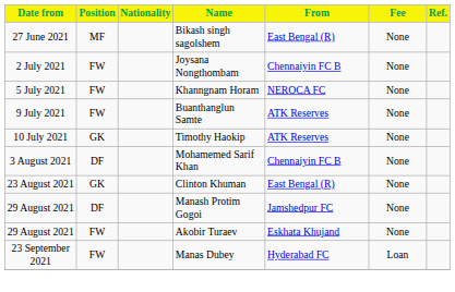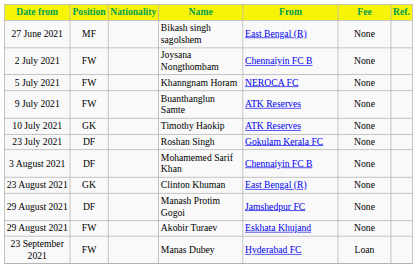 <table class="wikitable"  style="text-align:center; font-size:90%; ">
 <tr>
 <th style="background:#F7F408; color:#00A050; width:120px;">Date from</th>
 <th style="background:#F7F408; color:#00A050; width:50px;">Position</th>
 <th style="background:#F7F408; color:#00A050; width:50px;">Nationality</th>
 <th style="background:#F7F408; color:#00A050; width:150px;">Name</th>
 <th style="background:#F7F408; color:#00A050; width:200px;">From</th>
 <th style="background:#F7F408; color:#00A050; width:110px;">Fee</th>
 <th style="background:#F7F408; color:#00A050; width:25px;">Ref.</th>
 </tr>
 <tr>
 <td>27 June 2021</td>
 <td style="text-align:center;">MF</td>
 <td style="text-align:center;"></td>
 <td style="text-align:left;">Bikash singh sagolshem</td>
 <td style="text-align:left;"> <a href='#'>East Bengal (R)</a></td>
 <td>None</td>
 <td></td>
 </tr>
 <tr>
 <td>2 July 2021</td>
 <td style="text-align:center;">FW</td>
 <td style="text-align:center;"></td>
 <td style="text-align:left;">Joysana Nongthombam</td>
 <td style="text-align:left;"> <a href='#'>Chennaiyin FC B</a></td>
 <td>None</td>
 <td></td>
 </tr>
 <tr>
 <td>5 July 2021</td>
 <td style="text-align:center;">FW</td>
 <td style="text-align:center;"></td>
 <td style="text-align:left;">Khanngnam Horam</td>
 <td style="text-align:left;"> <a href='#'>NEROCA FC</a></td>
 <td>None</td>
 <td></td>
 </tr>
 <tr>
 <td>9 July 2021</td>
 <td style="text-align:center;">FW</td>
 <td style="text-align:center;"></td>
 <td style="text-align:left;">Buanthanglun Samte</td>
 <td style="text-align:left;"> <a href='#'>ATK Reserves</a></td>
 <td>None</td>
 <td></td>
 </tr>
 <tr>
 <td>10 July 2021</td>
 <td style="text-align:center;">GK</td>
 <td style="text-align:center;"></td>
 <td style="text-align:left;">Timothy Haokip</td>
 <td style="text-align:left;"> <a href='#'>ATK Reserves</a></td>
 <td>None</td>
 <td></td>
 </tr>
 <tr>
+<td>23 July 2021</td>
+<td style="text-align:center;">DF</td>
+<td style="text-align:center;"></td>
+<td style="text-align:left;">Roshan Singh</td>
+<td style="text-align:left;"> <a href='#'>Gokulam Kerala FC</a></td>
+<td>None</td>
+<td></td>
+</tr>
+<tr>
 <td>3 August 2021</td>
 <td style="text-align:center;">DF</td>
 <td style="text-align:center;"></td>
 <td style="text-align:left;">Mohamemed Sarif Khan</td>
 <td style="text-align:left;"> <a href='#'>Chennaiyin FC B</a></td>
 <td>None</td>
 <td></td>
 </tr>
 <tr>
 <td>23 August 2021</td>
 <td style="text-align:center;">GK</td>
 <td style="text-align:center;"></td>
 <td style="text-align:left;">Clinton Khuman</td>
 <td style="text-align:left;"> <a href='#'>East Bengal (R)</a></td>
 <td>None</td>
 <td></td>
 </tr>
 <tr>
 <td>29 August 2021</td>
 <td style="text-align:center;">DF</td>
 <td style="text-align:center;"></td>
 <td style="text-align:left;">Manash Protim Gogoi</td>
 <td style="text-align:left;"> <a href='#'>Jamshedpur FC</a></td>
 <td>None</td>
 <td></td>
 </tr>
 <tr>
 <td>29 August 2021</td>
 <td style="text-align:center;">FW</td>
 <td style="text-align:center;"></td>
 <td style="text-align:left;">Akobir Turaev</td>
 <td style="text-align:left;"> <a href='#'>Eskhata Khujand</a></td>
 <td>None</td>
 <td></td>
 </tr>
 <tr>
 <td>23 September 2021</td>
 <td style="text-align:center;">FW</td>
 <td style="text-align:center;"></td>
 <td style="text-align:left;">Manas Dubey</td>
 <td style="text-align:left;"> <a href='#'>Hyderabad FC</a></td>
 <td>Loan</td>
 <td></td>
 </tr>
 <tr>
 </tr>
 </table>
